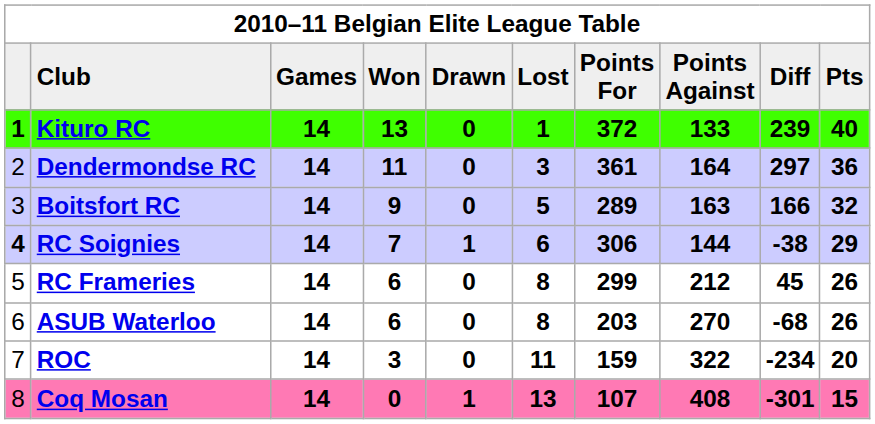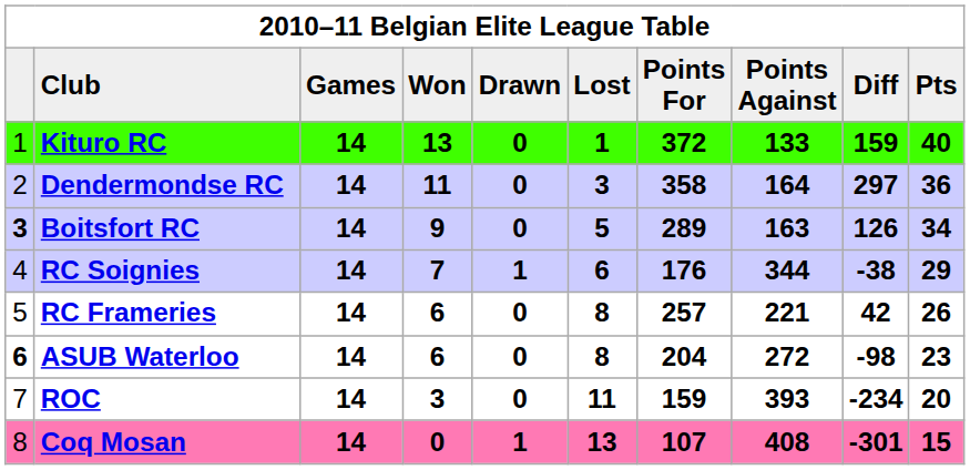 <table class="wikitable" style="float:left; margin-right:15px; text-align: center;">
 <tr>
 <td colspan="12" style="background:#fff;" cellpadding="0" cellspacing="0"><strong>2010–11 Belgian Elite League Table</strong></td>
 </tr>
 <tr>
 <th style="background:#efefef; width:10px;"></th>
 <th style="text-align:left; background:#efefef; width:150px;">Club</th>
 <th style="background:#efefef; width:20px;">Games</th>
 <th style="background:#efefef; width:20px;">Won</th>
 <th style="background:#efefef; width:20px;">Drawn</th>
 <th style="background:#efefef; width:20px;">Lost</th>
 <th style="background:#efefef; width:20px;">Points For</th>
 <th style="background:#efefef; width:20px;">Points Against</th>
 <th style="background:#efefef; width:30px;">Diff</th>
 <th style="background:#efefef; width:20px;">Pts</th>
 </tr>
 <tr style="background:#3fff00; text-align:center;">
-<td><strong>1</strong></td>
+<td>1</td>
 <td align=left><strong><a href='#'>Kituro RC</a></strong></td>
 <td><strong>14</strong></td>
 <td><strong>13</strong></td>
 <td><strong>0</strong></td>
 <td><strong>1</strong></td>
 <td><strong>372</strong></td>
 <td><strong>133</strong></td>
-<td><strong>239</strong></td>
+<td><strong>159</strong></td>
 <td><strong>40</strong></td>
 </tr>
 <tr style="background:#ccf; text-align:center;">
 <td>2</td>
 <td align=left><strong><a href='#'>Dendermondse RC</a></strong></td>
 <td><strong>14</strong></td>
 <td><strong>11</strong></td>
 <td><strong>0</strong></td>
 <td><strong>3</strong></td>
-<td><strong>361</strong></td>
+<td><strong>358</strong></td>
 <td><strong>164</strong></td>
 <td><strong>297</strong></td>
 <td><strong>36</strong></td>
 </tr>
 <tr style="background:#ccf; text-align:center;">
-<td>3</td>
+<td><strong>3</strong></td>
 <td align=left><strong><a href='#'>Boitsfort RC</a></strong></td>
 <td><strong>14</strong></td>
 <td><strong>9</strong></td>
 <td><strong>0</strong></td>
 <td><strong>5</strong></td>
 <td><strong>289</strong></td>
 <td><strong>163</strong></td>
-<td><strong>166</strong></td>
-<td><strong>32</strong></td>
+<td><strong>126</strong></td>
+<td><strong>34</strong></td>
 </tr>
 <tr style="background:#ccf; text-align:center;">
-<td><strong>4</strong></td>
+<td>4</td>
 <td align=left><strong><a href='#'>RC Soignies</a></strong></td>
 <td><strong>14</strong></td>
 <td><strong>7</strong></td>
 <td><strong>1</strong></td>
 <td><strong>6</strong></td>
-<td><strong>306</strong></td>
-<td><strong>144</strong></td>
+<td><strong>176</strong></td>
+<td><strong>344</strong></td>
 <td><strong>-38</strong></td>
 <td><strong>29</strong></td>
 </tr>
 <tr style="background:#fff; text-align:center;">
 <td>5</td>
 <td align=left><strong><a href='#'>RC Frameries</a></strong></td>
 <td><strong>14</strong></td>
 <td><strong>6</strong></td>
 <td><strong>0</strong></td>
 <td><strong>8</strong></td>
-<td><strong>299</strong></td>
-<td><strong>212</strong></td>
-<td><strong>45</strong></td>
+<td><strong>257</strong></td>
+<td><strong>221</strong></td>
+<td><strong>42</strong></td>
 <td><strong>26</strong></td>
 </tr>
 <tr style="background:#fff; text-align:center;">
-<td>6</td>
+<td><strong>6</strong></td>
 <td align=left><strong><a href='#'>ASUB Waterloo</a></strong></td>
 <td><strong>14</strong></td>
 <td><strong>6</strong></td>
 <td><strong>0</strong></td>
 <td><strong>8</strong></td>
-<td><strong>203</strong></td>
-<td><strong>270</strong></td>
-<td><strong>-68</strong></td>
-<td><strong>26</strong></td>
+<td><strong>204</strong></td>
+<td><strong>272</strong></td>
+<td><strong>-98</strong></td>
+<td><strong>23</strong></td>
 </tr>
 <tr style="background:#fff; text-align:center;">
 <td>7</td>
 <td align=left><strong><a href='#'>ROC</a></strong></td>
 <td><strong>14</strong></td>
 <td><strong>3</strong></td>
 <td><strong>0</strong></td>
 <td><strong>11</strong></td>
 <td><strong>159</strong></td>
-<td><strong>322</strong></td>
+<td><strong>393</strong></td>
 <td><strong>-234</strong></td>
 <td><strong>20</strong></td>
 </tr>
 <tr style="background:#ff79B4; text-align:center;">
 <td>8</td>
 <td align=left><strong><a href='#'>Coq Mosan</a></strong></td>
 <td><strong>14</strong></td>
 <td><strong>0</strong></td>
 <td><strong>1</strong></td>
 <td><strong>13</strong></td>
 <td><strong>107</strong></td>
 <td><strong>408</strong></td>
 <td><strong>-301</strong></td>
 <td><strong>15</strong></td>
 </tr>
 </table>
